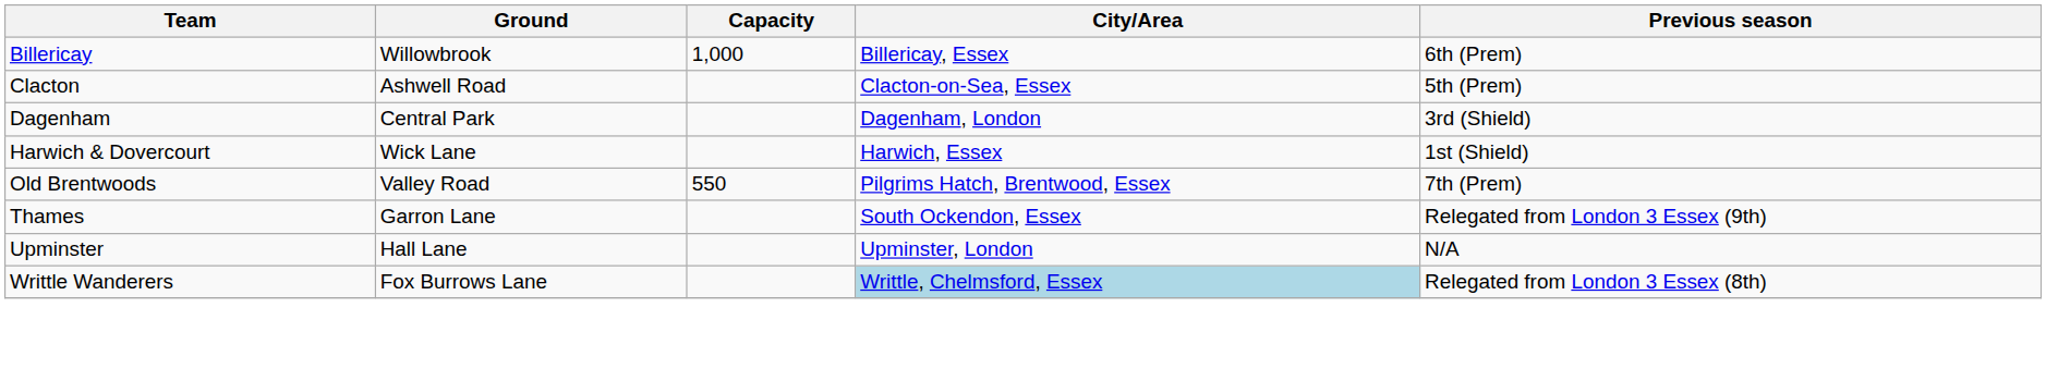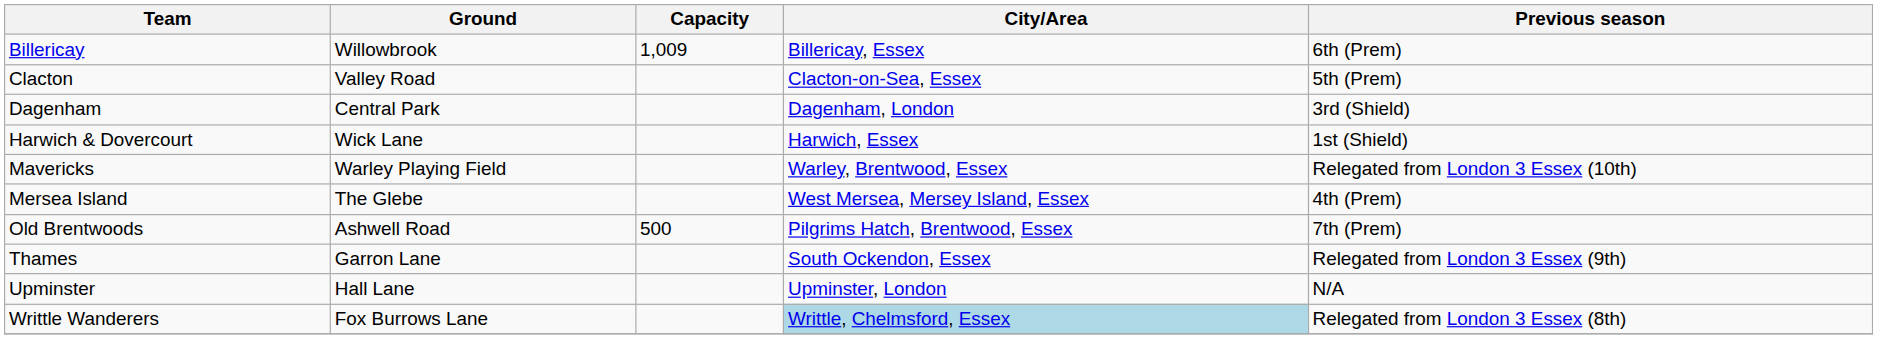 <table class="wikitable sortable" width=100%>
 <tr>
 <th>Team</th>
 <th>Ground</th>
 <th>Capacity</th>
 <th>City/Area</th>
 <th>Previous season</th>
 </tr>
 <tr>
 <td><a href='#'>Billericay</a></td>
 <td>Willowbrook</td>
-<td>1,000</td>
+<td>1,009</td>
 <td><a href='#'>Billericay</a>, <a href='#'>Essex</a></td>
 <td>6th (Prem)</td>
 </tr>
 <tr>
 <td>Clacton</td>
-<td>Ashwell Road</td>
+<td>Valley Road</td>
 <td></td>
 <td><a href='#'>Clacton-on-Sea</a>, <a href='#'>Essex</a></td>
 <td>5th (Prem)</td>
 </tr>
 <tr>
 <td>Dagenham</td>
 <td>Central Park</td>
 <td></td>
 <td><a href='#'>Dagenham</a>, <a href='#'>London</a></td>
 <td>3rd (Shield)</td>
 </tr>
 <tr>
 <td>Harwich & Dovercourt</td>
 <td>Wick Lane</td>
 <td></td>
 <td><a href='#'>Harwich</a>, <a href='#'>Essex</a></td>
 <td>1st (Shield)</td>
 </tr>
 <tr>
+<td>Mavericks</td>
+<td>Warley Playing Field</td>
+<td></td>
+<td><a href='#'>Warley</a>, <a href='#'>Brentwood</a>, <a href='#'>Essex</a></td>
+<td>Relegated from <a href='#'>London 3 Essex</a> (10th)</td>
+</tr>
+<tr>
+<td>Mersea Island</td>
+<td>The Glebe</td>
+<td></td>
+<td><a href='#'>West Mersea</a>, <a href='#'>Mersey Island</a>, <a href='#'>Essex</a></td>
+<td>4th (Prem)</td>
+</tr>
+<tr>
 <td>Old Brentwoods</td>
-<td>Valley Road</td>
-<td>550</td>
+<td>Ashwell Road</td>
+<td>500</td>
 <td><a href='#'>Pilgrims Hatch</a>, <a href='#'>Brentwood</a>, <a href='#'>Essex</a></td>
 <td>7th (Prem)</td>
 </tr>
 <tr>
 <td>Thames</td>
 <td>Garron Lane</td>
 <td></td>
 <td><a href='#'>South Ockendon</a>, <a href='#'>Essex</a></td>
 <td>Relegated from <a href='#'>London 3 Essex</a> (9th)</td>
 </tr>
 <tr>
 <td>Upminster</td>
 <td>Hall Lane</td>
 <td></td>
 <td><a href='#'>Upminster</a>, <a href='#'>London</a></td>
 <td>N/A</td>
 </tr>
 <tr>
 <td>Writtle Wanderers</td>
 <td>Fox Burrows Lane</td>
 <td></td>
 <td style="background: lightblue;"><a href='#'>Writtle</a>, <a href='#'>Chelmsford</a>, <a href='#'>Essex</a></td>
 <td>Relegated from <a href='#'>London 3 Essex</a> (8th)</td>
 </tr>
 <tr>
 </tr>
 </table>
